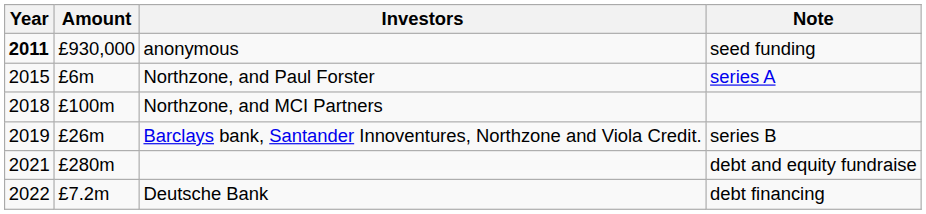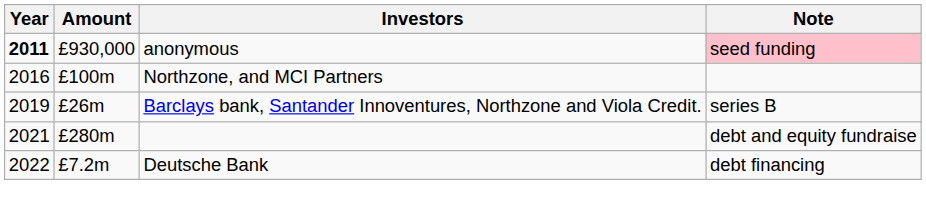 <table class="wikitable">
 <tr>
 <th>Year</th>
 <th>Amount</th>
 <th>Investors</th>
 <th>Note</th>
 </tr>
 <tr>
 <td><strong>2011</strong></td>
 <td>£930,000</td>
 <td>anonymous</td>
-<td>seed funding</td>
+<td style="background: pink;">seed funding</td>
 </tr>
 <tr>
-<td>2015</td>
-<td>£6m</td>
-<td>Northzone, and Paul Forster</td>
-<td><a href='#'>series A</a></td>
-</tr>
-<tr>
-<td>2018</td>
+<td>2016</td>
 <td>£100m</td>
 <td>Northzone, and MCI Partners</td>
 <td></td>
 </tr>
 <tr>
 <td>2019</td>
 <td>£26m</td>
 <td><a href='#'>Barclays</a> bank, <a href='#'>Santander</a> Innoventures, Northzone and Viola Credit.</td>
 <td>series B</td>
 </tr>
 <tr>
 <td>2021</td>
 <td>£280m</td>
 <td></td>
 <td>debt and equity fundraise</td>
 </tr>
 <tr>
 <td>2022</td>
 <td>£7.2m</td>
 <td>Deutsche Bank</td>
 <td>debt financing</td>
 </tr>
 </table>
